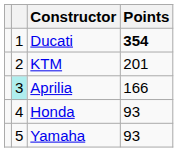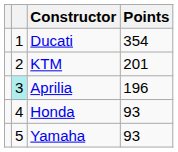 <table class="wikitable" style="font-size: 95%;">
 <tr>
 <th></th>
 <th></th>
 <th>Constructor</th>
 <th>Points</th>
 </tr>
 <tr>
 <td></td>
 <td align=center>1</td>
 <td> <a href='#'>Ducati</a></td>
-<td align=left><strong>354</strong></td>
+<td align=left>354</td>
 </tr>
 <tr>
 <td></td>
 <td align=center>2</td>
 <td> <a href='#'>KTM</a></td>
 <td align=left>201</td>
 </tr>
 <tr>
 <td></td>
 <td align=center style="background: paleturquoise;">3</td>
 <td> <a href='#'>Aprilia</a></td>
-<td align=left>166</td>
+<td align=left>196</td>
 </tr>
 <tr>
 <td></td>
 <td align=center>4</td>
 <td> <a href='#'>Honda</a></td>
 <td align=left>93</td>
 </tr>
 <tr>
 <td></td>
 <td align=center>5</td>
 <td> <a href='#'>Yamaha</a></td>
 <td align=left>93</td>
 </tr>
 </table>
